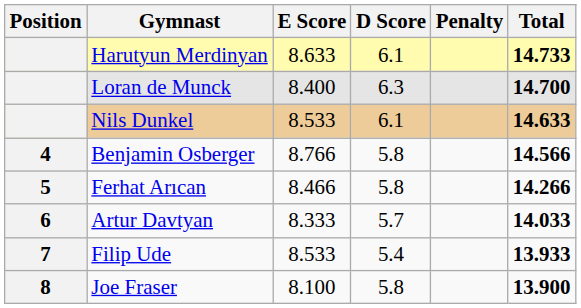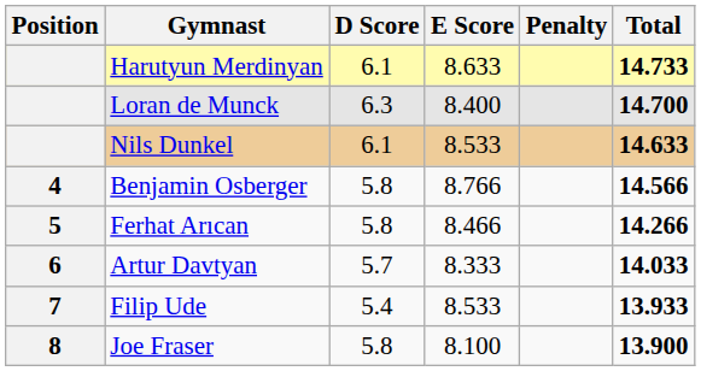 <table style="text-align:center;" class="wikitable sortable">
 <tr>
 <th>Position</th>
 <th>Gymnast</th>
+<th>D Score</th>
 <th>E Score</th>
-<th>D Score</th>
 <th>Penalty</th>
 <th>Total</th>
 </tr>
 <tr style="background:#fffcaf;">
 <th scope="row" style="text-align:center"></th>
 <td style="text-align:left;"> <a href='#'>Harutyun Merdinyan</a></td>
+<td>6.1</td>
 <td>8.633</td>
-<td>6.1</td>
 <td></td>
 <td><strong>14.733</strong></td>
 </tr>
 <tr style="background:#e5e5e5;">
 <th scope="row" style="text-align:center"></th>
 <td style="text-align:left;"> <a href='#'>Loran de Munck</a></td>
+<td>6.3</td>
 <td>8.400</td>
-<td>6.3</td>
 <td></td>
 <td><strong>14.700</strong></td>
 </tr>
 <tr style="background:#ec9;">
 <th scope="row" style="text-align:center"></th>
 <td style="text-align:left;"> <a href='#'>Nils Dunkel</a></td>
+<td>6.1</td>
 <td>8.533</td>
-<td>6.1</td>
 <td></td>
 <td><strong>14.633</strong></td>
 </tr>
 <tr>
 <th>4</th>
 <td style="text-align:left;"> <a href='#'>Benjamin Osberger</a></td>
+<td>5.8</td>
 <td>8.766</td>
-<td>5.8</td>
 <td></td>
 <td><strong>14.566</strong></td>
 </tr>
 <tr>
 <th>5</th>
 <td style="text-align:left;"> <a href='#'>Ferhat Arıcan</a></td>
+<td>5.8</td>
 <td>8.466</td>
-<td>5.8</td>
 <td></td>
 <td><strong>14.266</strong></td>
 </tr>
 <tr>
 <th>6</th>
 <td style="text-align:left;"> <a href='#'>Artur Davtyan</a></td>
+<td>5.7</td>
 <td>8.333</td>
-<td>5.7</td>
 <td></td>
 <td><strong>14.033</strong></td>
 </tr>
 <tr>
 <th>7</th>
 <td style="text-align:left;"> <a href='#'>Filip Ude</a></td>
+<td>5.4</td>
 <td>8.533</td>
-<td>5.4</td>
 <td></td>
 <td><strong>13.933</strong></td>
 </tr>
 <tr>
 <th>8</th>
 <td style="text-align:left;"> <a href='#'>Joe Fraser</a></td>
+<td>5.8</td>
 <td>8.100</td>
-<td>5.8</td>
 <td></td>
 <td><strong>13.900</strong></td>
 </tr>
 </table>
